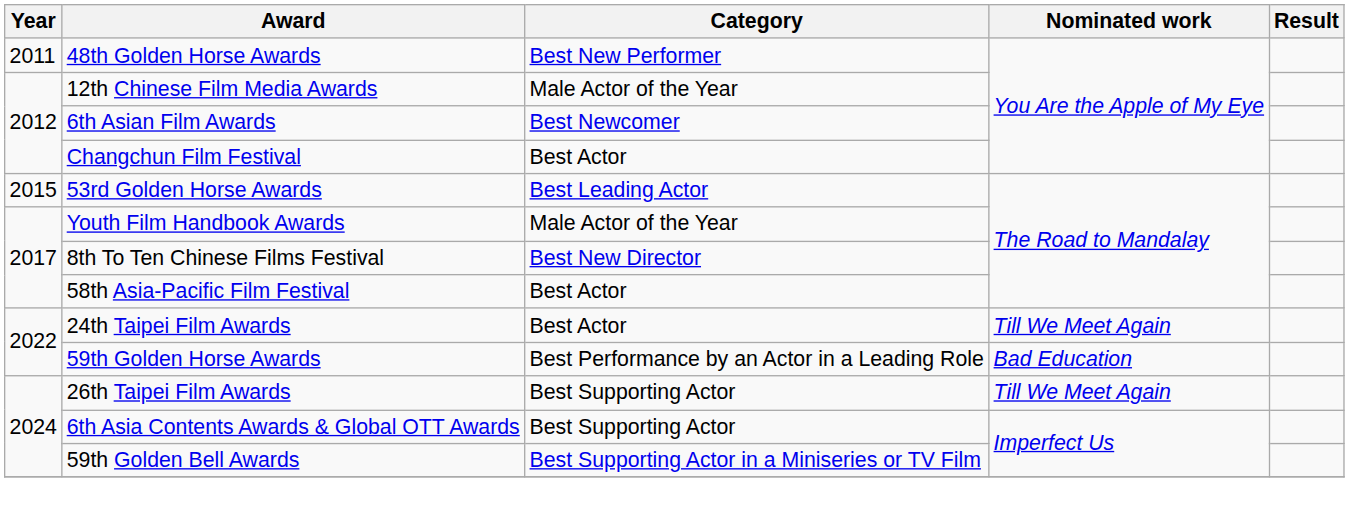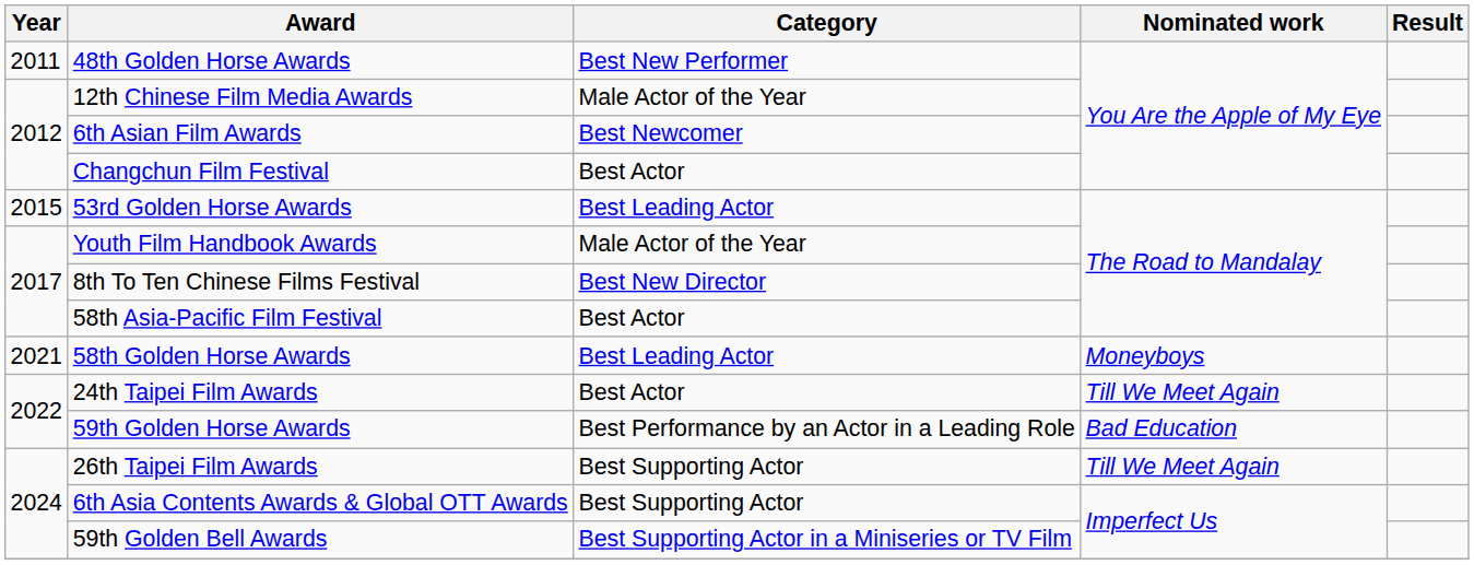 <table class="wikitable sortable">
 <tr>
 <th>Year</th>
 <th>Award</th>
 <th>Category</th>
 <th>Nominated work</th>
 <th>Result</th>
 </tr>
 <tr>
 <td>2011</td>
 <td><a href='#'>48th Golden Horse Awards</a></td>
 <td><a href='#'>Best New Performer</a></td>
 <td rowspan=4><em><a href='#'>You Are the Apple of My Eye</a></em></td>
 <td></td>
 </tr>
 <tr>
 <td rowspan=3>2012</td>
 <td>12th <a href='#'>Chinese Film Media Awards</a></td>
 <td>Male Actor of the Year</td>
 <td></td>
 </tr>
 <tr>
 <td><a href='#'>6th Asian Film Awards</a></td>
 <td><a href='#'>Best Newcomer</a></td>
 <td></td>
 </tr>
 <tr>
 <td><a href='#'>Changchun Film Festival</a></td>
 <td>Best Actor</td>
 <td></td>
 </tr>
 <tr>
 <td>2015</td>
 <td><a href='#'>53rd Golden Horse Awards</a></td>
 <td><a href='#'>Best Leading Actor</a></td>
 <td rowspan=4><em><a href='#'>The Road to Mandalay</a></em></td>
 <td></td>
 </tr>
 <tr>
 <td rowspan=3>2017</td>
 <td><a href='#'>Youth Film Handbook Awards</a></td>
 <td>Male Actor of the Year</td>
 <td></td>
 </tr>
 <tr>
 <td>8th To Ten Chinese Films Festival</td>
 <td><a href='#'>Best New Director</a></td>
 <td></td>
 </tr>
 <tr>
 <td>58th <a href='#'>Asia-Pacific Film Festival</a></td>
 <td>Best Actor</td>
 <td></td>
 </tr>
 <tr>
+<td>2021</td>
+<td><a href='#'>58th Golden Horse Awards</a></td>
+<td><a href='#'>Best Leading Actor</a></td>
+<td><em><a href='#'>Moneyboys</a></em></td>
+<td></td>
+</tr>
+<tr>
 <td rowspan=2>2022</td>
 <td>24th <a href='#'>Taipei Film Awards</a></td>
 <td>Best Actor</td>
 <td><em><a href='#'>Till We Meet Again</a></em></td>
 <td></td>
 </tr>
 <tr>
 <td><a href='#'>59th Golden Horse Awards </a></td>
 <td>Best Performance by an Actor in a Leading Role</td>
 <td><em><a href='#'>Bad Education</a></em></td>
 <td></td>
 </tr>
 <tr>
 <td rowspan=3>2024</td>
 <td>26th <a href='#'>Taipei Film Awards</a></td>
 <td>Best Supporting Actor</td>
 <td><em><a href='#'>Till We Meet Again</a></em></td>
 <td></td>
 </tr>
 <tr>
 <td><a href='#'>6th Asia Contents Awards & Global OTT Awards</a></td>
 <td>Best Supporting Actor</td>
 <td rowspan=2><em><a href='#'>Imperfect Us</a></em></td>
 <td></td>
 </tr>
 <tr>
 <td>59th <a href='#'>Golden Bell Awards</a></td>
 <td><a href='#'>Best Supporting Actor in a Miniseries or TV Film</a></td>
 <td></td>
 </tr>
 <tr>
 </tr>
 </table>
